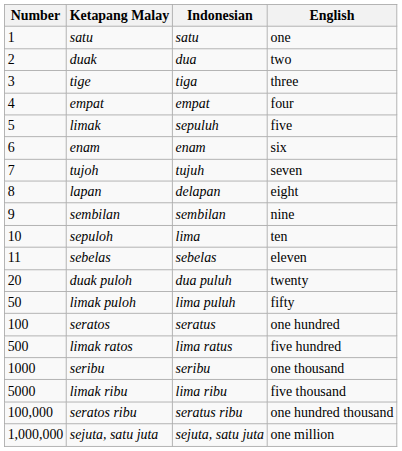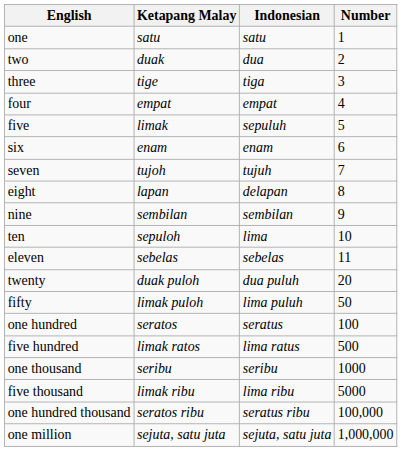 <table class="wikitable">
 <tr>
-<th>Number</th>
+<th>English</th>
 <th>Ketapang Malay</th>
 <th>Indonesian</th>
-<th>English</th>
+<th>Number</th>
 </tr>
 <tr>
-<td>1</td>
+<td>one</td>
 <td><em>satu</em></td>
 <td><em>satu</em></td>
-<td>one</td>
+<td>1</td>
 </tr>
 <tr>
-<td>2</td>
+<td>two</td>
 <td><em>duak</em></td>
 <td><em>dua</em></td>
-<td>two</td>
+<td>2</td>
 </tr>
 <tr>
-<td>3</td>
+<td>three</td>
 <td><em>tige</em></td>
 <td><em>tiga</em></td>
-<td>three</td>
+<td>3</td>
 </tr>
 <tr>
-<td>4</td>
+<td>four</td>
 <td><em>empat</em></td>
 <td><em>empat</em></td>
-<td>four</td>
+<td>4</td>
 </tr>
 <tr>
-<td>5</td>
+<td>five</td>
 <td><em>limak</em></td>
 <td><em>sepuluh</em></td>
-<td>five</td>
+<td>5</td>
 </tr>
 <tr>
-<td>6</td>
+<td>six</td>
 <td><em>enam</em></td>
 <td><em>enam</em></td>
-<td>six</td>
+<td>6</td>
 </tr>
 <tr>
-<td>7</td>
+<td>seven</td>
 <td><em>tujoh</em></td>
 <td><em>tujuh</em></td>
-<td>seven</td>
+<td>7</td>
 </tr>
 <tr>
-<td>8</td>
+<td>eight</td>
 <td><em>lapan</em></td>
 <td><em>delapan</em></td>
-<td>eight</td>
+<td>8</td>
 </tr>
 <tr>
-<td>9</td>
+<td>nine</td>
 <td><em>sembilan</em></td>
 <td><em>sembilan</em></td>
-<td>nine</td>
+<td>9</td>
 </tr>
 <tr>
-<td>10</td>
+<td>ten</td>
 <td><em>sepuloh</em></td>
 <td><em>lima</em></td>
-<td>ten</td>
+<td>10</td>
 </tr>
 <tr>
-<td>11</td>
+<td>eleven</td>
 <td><em>sebelas</em></td>
 <td><em>sebelas</em></td>
-<td>eleven</td>
+<td>11</td>
 </tr>
 <tr>
-<td>20</td>
+<td>twenty</td>
 <td><em>duak puloh</em></td>
 <td><em>dua puluh</em></td>
-<td>twenty</td>
+<td>20</td>
 </tr>
 <tr>
-<td>50</td>
+<td>fifty</td>
 <td><em>limak puloh</em></td>
 <td><em>lima puluh</em></td>
-<td>fifty</td>
+<td>50</td>
 </tr>
 <tr>
-<td>100</td>
+<td>one hundred</td>
 <td><em>seratos</em></td>
 <td><em>seratus</em></td>
-<td>one hundred</td>
+<td>100</td>
 </tr>
 <tr>
-<td>500</td>
+<td>five hundred</td>
 <td><em>limak ratos</em></td>
 <td><em>lima ratus</em></td>
-<td>five hundred</td>
+<td>500</td>
 </tr>
 <tr>
-<td>1000</td>
+<td>one thousand</td>
 <td><em>seribu</em></td>
 <td><em>seribu</em></td>
-<td>one thousand</td>
+<td>1000</td>
 </tr>
 <tr>
-<td>5000</td>
+<td>five thousand</td>
 <td><em>limak ribu</em></td>
 <td><em>lima ribu</em></td>
-<td>five thousand</td>
+<td>5000</td>
 </tr>
 <tr>
-<td>100,000</td>
+<td>one hundred thousand</td>
 <td><em>seratos ribu</em></td>
 <td><em>seratus ribu</em></td>
-<td>one hundred thousand</td>
+<td>100,000</td>
 </tr>
 <tr>
-<td>1,000,000</td>
+<td>one million</td>
 <td><em>sejuta, satu juta</em></td>
 <td><em>sejuta, satu juta</em></td>
-<td>one million</td>
+<td>1,000,000</td>
 </tr>
 </table>
